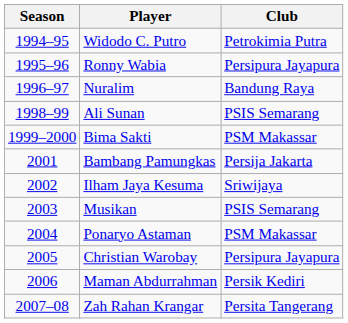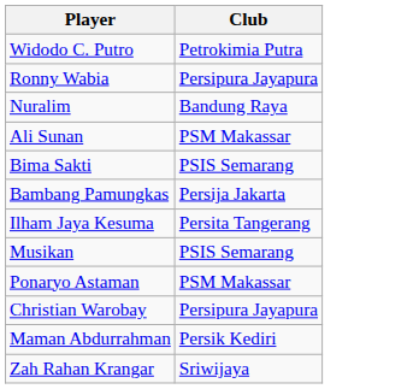 <table class="wikitable">
 <tr>
-<th>Season</th>
 <th>Player</th>
 <th>Club</th>
 </tr>
 <tr>
-<td align="center"><a href='#'>1994–95</a></td>
 <td> <a href='#'>Widodo C. Putro</a></td>
 <td><a href='#'>Petrokimia Putra</a></td>
 </tr>
 <tr>
-<td align="center"><a href='#'>1995–96</a></td>
 <td> <a href='#'>Ronny Wabia</a></td>
 <td><a href='#'>Persipura Jayapura</a></td>
 </tr>
 <tr>
-<td align="center"><a href='#'>1996–97</a></td>
 <td> <a href='#'>Nuralim</a></td>
 <td><a href='#'>Bandung Raya</a></td>
 </tr>
 <tr>
-<td align="center"><a href='#'>1998–99</a></td>
 <td> <a href='#'>Ali Sunan</a></td>
+<td><a href='#'>PSM Makassar</a></td>
+</tr>
+<tr>
+<td> <a href='#'>Bima Sakti</a></td>
 <td><a href='#'>PSIS Semarang</a></td>
 </tr>
 <tr>
-<td align="center"><a href='#'>1999–2000</a></td>
-<td> <a href='#'>Bima Sakti</a></td>
-<td><a href='#'>PSM Makassar</a></td>
-</tr>
-<tr>
-<td align="center"><a href='#'>2001</a></td>
 <td> <a href='#'>Bambang Pamungkas</a></td>
 <td><a href='#'>Persija Jakarta</a></td>
 </tr>
 <tr>
-<td align="center"><a href='#'>2002</a></td>
 <td> <a href='#'>Ilham Jaya Kesuma</a></td>
-<td><a href='#'>Sriwijaya</a></td>
+<td><a href='#'>Persita Tangerang</a></td>
 </tr>
 <tr>
-<td align="center"><a href='#'>2003</a></td>
 <td> <a href='#'>Musikan</a></td>
 <td><a href='#'>PSIS Semarang</a></td>
 </tr>
 <tr>
-<td align="center"><a href='#'>2004</a></td>
 <td> <a href='#'>Ponaryo Astaman</a></td>
 <td><a href='#'>PSM Makassar</a></td>
 </tr>
 <tr>
-<td align="center"><a href='#'>2005</a></td>
 <td> <a href='#'>Christian Warobay</a></td>
 <td><a href='#'>Persipura Jayapura</a></td>
 </tr>
 <tr>
-<td align="center"><a href='#'>2006</a></td>
 <td> <a href='#'>Maman Abdurrahman</a></td>
 <td><a href='#'>Persik Kediri</a></td>
 </tr>
 <tr>
-<td align="center"><a href='#'>2007–08</a></td>
 <td> <a href='#'>Zah Rahan Krangar</a></td>
-<td><a href='#'>Persita Tangerang</a></td>
+<td><a href='#'>Sriwijaya</a></td>
 </tr>
 </table>
